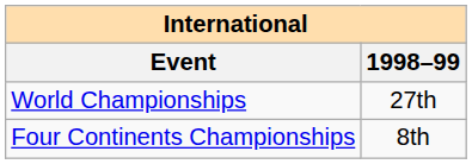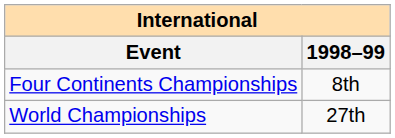 <table class="wikitable" style="text-align:center">
 <tr>
 <th style="background-color: #ffdead; " colspan=2 align=center>International</th>
 </tr>
 <tr>
 <th>Event</th>
 <th>1998–99</th>
 </tr>
 <tr>
+<td align=left><a href='#'>Four Continents Championships</a></td>
+<td>8th</td>
+</tr>
+<tr>
 <td align=left><a href='#'>World Championships</a></td>
 <td>27th</td>
 </tr>
-<tr>
-<td align=left><a href='#'>Four Continents Championships</a></td>
-<td>8th</td>
-</tr>
 </table>
